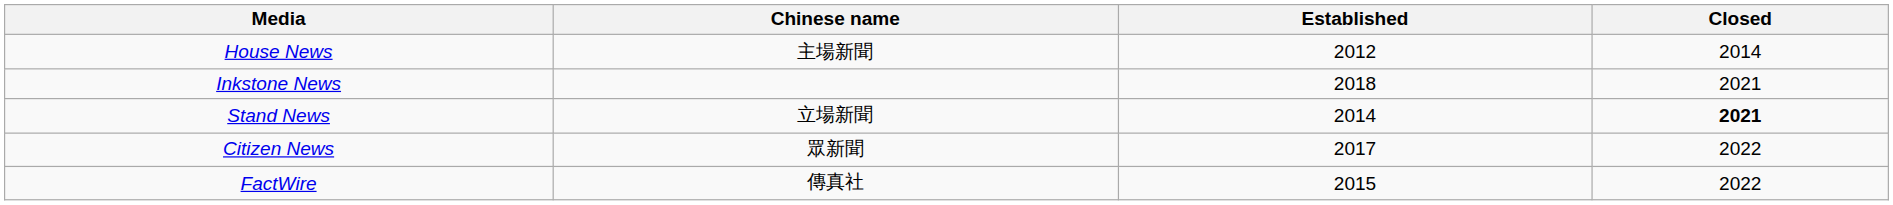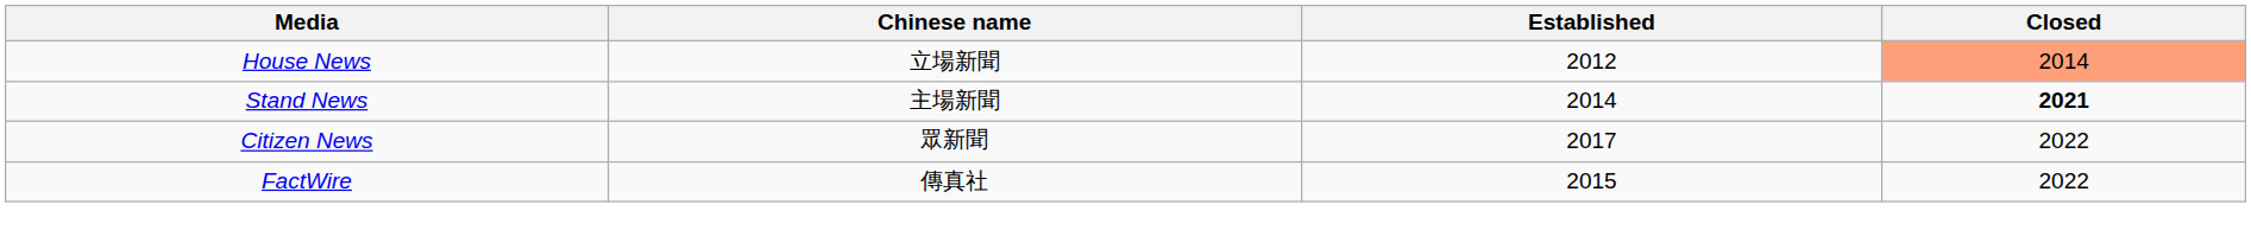 <table class="wikitable sortable" style=" width:100%; text-align:center; margin:0 auto">
 <tr>
 <th>Media</th>
 <th>Chinese name</th>
 <th>Established</th>
 <th>Closed</th>
 </tr>
 <tr>
 <td><em><a href='#'>House News</a></em></td>
-<td>主場新聞</td>
+<td>立場新聞</td>
 <td>2012</td>
-<td>2014</td>
-</tr>
-<tr>
-<td><em><a href='#'>Inkstone News</a></em></td>
-<td></td>
-<td>2018</td>
-<td>2021</td>
+<td style="background: lightsalmon;">2014</td>
 </tr>
 <tr>
 <td><em><a href='#'>Stand News</a></em></td>
-<td>立場新聞</td>
+<td>主場新聞</td>
 <td>2014</td>
 <td><strong>2021</strong></td>
 </tr>
 <tr>
 <td><em><a href='#'>Citizen News</a></em></td>
 <td>眾新聞</td>
 <td>2017</td>
 <td>2022</td>
 </tr>
 <tr>
 <td><em><a href='#'>FactWire</a></em></td>
 <td>傳真社</td>
 <td>2015</td>
 <td>2022</td>
 </tr>
 </table>
